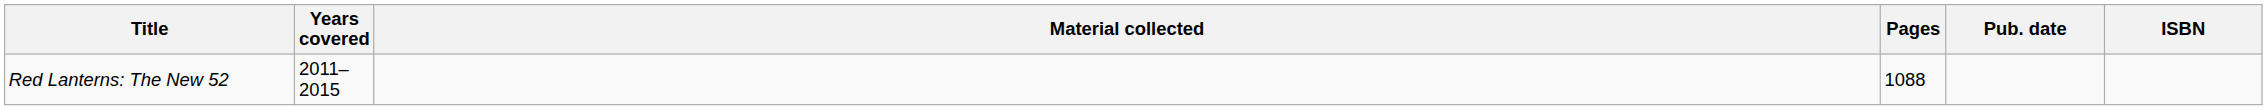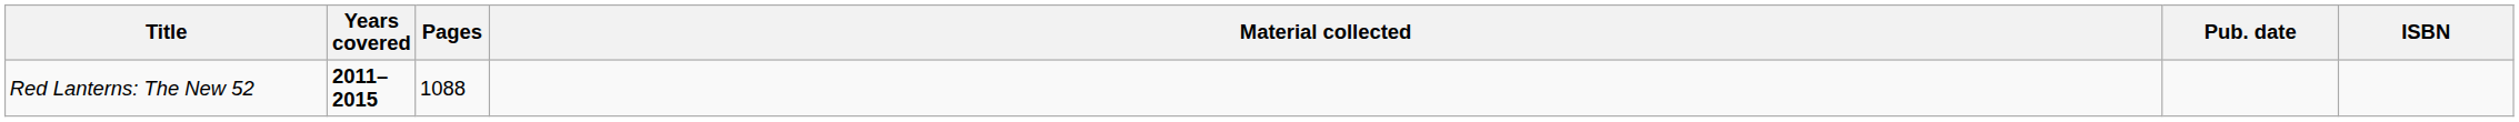 <table class="wikitable sortable" width=99%>
 <tr>
 <th width="245px">Title</th>
 <th width="60px">Years covered</th>
+<th width="50px">Pages</th>
 <th class="unsortable">Material collected</th>
-<th width="50px">Pages</th>
 <th width="130px">Pub. date</th>
 <th class="unsortable" width="130px">ISBN</th>
 </tr>
 <tr>
 <td><em>Red Lanterns: The New 52</em></td>
-<td>2011–2015</td>
+<td><strong>2011–2015</strong></td>
+<td>1088</td>
 <td></td>
-<td>1088</td>
 <td></td>
 <td></td>
 </tr>
 </table>
